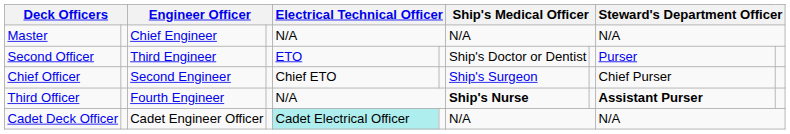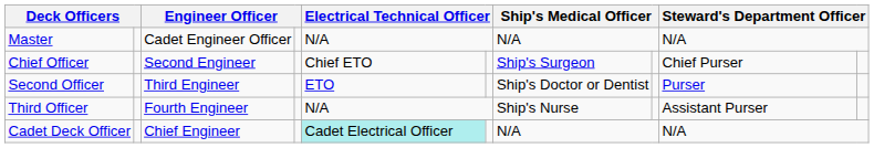 <table class="wikitable noresize">
 <tr>
 <th colspan= " 2 "><a href='#'>Deck Officers</a></th>
 <th colspan= " 2 "><a href='#'>Engineer Officer</a></th>
 <th colspan= " 2 "><a href='#'>Electrical Technical Officer</a></th>
 <th colspan= " 2 ">Ship's Medical Officer</th>
 <th colspan= " 2 ">Steward's Department Officer</th>
 </tr>
 <tr>
 <td><a href='#'>Master</a></td>
 <td></td>
-<td><a href='#'>Chief Engineer</a></td>
+<td>Cadet Engineer Officer</td>
 <td></td>
 <td colspan= " 2 ">N/A</td>
 <td colspan= " 2 ">N/A</td>
 <td colspan= " 2 ">N/A</td>
+</tr>
+<tr>
+<td><a href='#'>Chief Officer</a></td>
+<td></td>
+<td><a href='#'>Second Engineer</a></td>
+<td></td>
+<td>Chief ETO</td>
+<td></td>
+<td><a href='#'>Ship's Surgeon</a></td>
+<td></td>
+<td>Chief Purser</td>
+<td></td>
 </tr>
 <tr>
 <td><a href='#'>Second Officer</a></td>
 <td></td>
 <td><a href='#'>Third Engineer</a></td>
 <td></td>
 <td><a href='#'>ETO</a></td>
 <td></td>
 <td>Ship's Doctor or Dentist</td>
 <td></td>
 <td><a href='#'>Purser</a></td>
 <td></td>
 </tr>
 <tr>
-<td><a href='#'>Chief Officer</a></td>
-<td></td>
-<td><a href='#'>Second Engineer</a></td>
-<td></td>
-<td>Chief ETO</td>
-<td></td>
-<td><a href='#'>Ship's Surgeon</a></td>
-<td></td>
-<td>Chief Purser</td>
-<td></td>
-</tr>
-<tr>
 <td><a href='#'>Third Officer</a></td>
 <td></td>
 <td><a href='#'>Fourth Engineer</a></td>
 <td></td>
 <td colspan= " 2 ">N/A</td>
-<td><strong>Ship's Nurse</strong></td>
+<td>Ship's Nurse</td>
 <td></td>
-<td><strong>Assistant Purser</strong></td>
+<td>Assistant Purser</td>
 <td></td>
 </tr>
 <tr>
 <td><a href='#'>Cadet Deck Officer</a></td>
 <td></td>
-<td>Cadet Engineer Officer</td>
+<td><a href='#'>Chief Engineer</a></td>
 <td></td>
 <td style="background: paleturquoise;">Cadet Electrical Officer</td>
 <td></td>
 <td colspan= " 2 ">N/A</td>
 <td colspan= " 2 ">N/A</td>
 </tr>
 </table>
